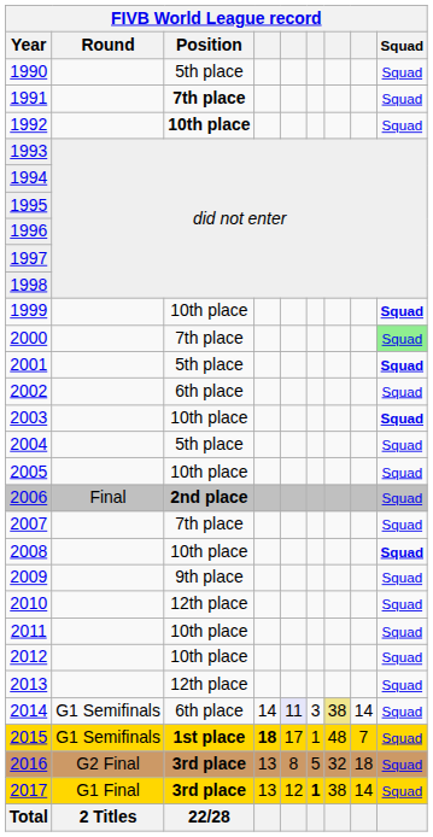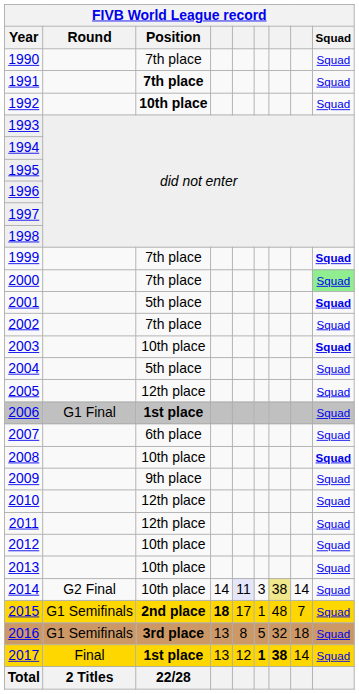 <table class="wikitable" style="text-align:center">
 <tr>
 <th colspan=9><a href='#'>FIVB World League record</a></th>
 </tr>
 <tr>
 <th>Year</th>
 <th>Round</th>
 <th>Position</th>
 <th></th>
 <th></th>
 <th></th>
 <th></th>
 <th></th>
 <th><small>Squad</small></th>
 </tr>
 <tr>
 <td> <a href='#'>1990</a></td>
 <td></td>
-<td>5th place</td>
+<td>7th place</td>
 <td></td>
 <td></td>
 <td></td>
 <td></td>
 <td></td>
 <td><small><a href='#'>Squad</a></small></td>
 </tr>
 <tr>
 <td> <a href='#'>1991</a></td>
 <td></td>
 <td><strong>7th place</strong></td>
 <td></td>
 <td></td>
 <td></td>
 <td></td>
 <td></td>
 <td><small><a href='#'>Squad</a></small></td>
 </tr>
 <tr>
 <td> <a href='#'>1992</a></td>
 <td></td>
 <td><strong>10th place</strong></td>
 <td></td>
 <td></td>
 <td></td>
 <td></td>
 <td></td>
 <td><small><a href='#'>Squad</a></small></td>
 </tr>
 <tr bgcolor="efefef">
 <td> <a href='#'>1993</a></td>
 <td colspan=8 rowspan=6 align=center><em>did not enter</em></td>
 </tr>
 <tr bgcolor="efefef">
 <td> <a href='#'>1994</a></td>
 </tr>
 <tr bgcolor="efefef">
 <td> <a href='#'>1995</a></td>
 </tr>
 <tr bgcolor="efefef">
 <td> <a href='#'>1996</a></td>
 </tr>
 <tr bgcolor="efefef">
 <td> <a href='#'>1997</a></td>
 </tr>
 <tr bgcolor="efefef">
 <td> <a href='#'>1998</a></td>
 </tr>
 <tr>
 <td> <a href='#'>1999</a></td>
 <td></td>
-<td>10th place</td>
+<td>7th place</td>
 <td></td>
 <td></td>
 <td></td>
 <td></td>
 <td></td>
 <td><strong><small><a href='#'>Squad</a></small></strong></td>
 </tr>
 <tr>
 <td> <a href='#'>2000</a></td>
 <td></td>
 <td>7th place</td>
 <td></td>
 <td></td>
 <td></td>
 <td></td>
 <td></td>
 <td style="background: lightgreen;"><small><a href='#'>Squad</a></small></td>
 </tr>
 <tr>
 <td> <a href='#'>2001</a></td>
 <td></td>
 <td>5th place</td>
 <td></td>
 <td></td>
 <td></td>
 <td></td>
 <td></td>
 <td><strong><small><a href='#'>Squad</a></small></strong></td>
 </tr>
 <tr>
 <td> <a href='#'>2002</a></td>
 <td></td>
-<td>6th place</td>
+<td>7th place</td>
 <td></td>
 <td></td>
 <td></td>
 <td></td>
 <td></td>
 <td><small><a href='#'>Squad</a></small></td>
 </tr>
 <tr>
 <td> <a href='#'>2003</a></td>
 <td></td>
 <td>10th place</td>
 <td></td>
 <td></td>
 <td></td>
 <td></td>
 <td></td>
 <td><strong><small><a href='#'>Squad</a></small></strong></td>
 </tr>
 <tr>
 <td> <a href='#'>2004</a></td>
 <td></td>
 <td>5th place</td>
 <td></td>
 <td></td>
 <td></td>
 <td></td>
 <td></td>
 <td><small><a href='#'>Squad</a></small></td>
 </tr>
 <tr>
 <td> <a href='#'>2005</a></td>
 <td></td>
-<td>10th place</td>
+<td>12th place</td>
 <td></td>
 <td></td>
 <td></td>
 <td></td>
 <td></td>
 <td><small><a href='#'>Squad</a></small></td>
 </tr>
 <tr bgcolor=silver>
 <td> <a href='#'>2006</a></td>
-<td>Final</td>
-<td><strong>2nd place</strong></td>
+<td>G1 Final</td>
+<td><strong>1st place</strong></td>
 <td></td>
 <td></td>
 <td></td>
 <td></td>
 <td></td>
 <td><small><a href='#'>Squad</a></small></td>
 </tr>
 <tr>
 <td> <a href='#'>2007</a></td>
 <td></td>
-<td>7th place</td>
+<td>6th place</td>
 <td></td>
 <td></td>
 <td></td>
 <td></td>
 <td></td>
 <td><small><a href='#'>Squad</a></small></td>
 </tr>
 <tr>
 <td> <a href='#'>2008</a></td>
 <td></td>
 <td>10th place</td>
 <td></td>
 <td></td>
 <td></td>
 <td></td>
 <td></td>
 <td><strong><small><a href='#'>Squad</a></small></strong></td>
 </tr>
 <tr>
 <td> <a href='#'>2009</a></td>
 <td></td>
 <td>9th place</td>
 <td></td>
 <td></td>
 <td></td>
 <td></td>
 <td></td>
 <td><small><a href='#'>Squad</a></small></td>
 </tr>
 <tr>
 <td> <a href='#'>2010</a></td>
 <td></td>
 <td>12th place</td>
 <td></td>
 <td></td>
 <td></td>
 <td></td>
 <td></td>
 <td><small><a href='#'>Squad</a></small></td>
 </tr>
 <tr>
 <td> <a href='#'>2011</a></td>
 <td></td>
-<td>10th place</td>
+<td>12th place</td>
 <td></td>
 <td></td>
 <td></td>
 <td></td>
 <td></td>
 <td><small><a href='#'>Squad</a></small></td>
 </tr>
 <tr>
 <td> <a href='#'>2012</a></td>
 <td></td>
 <td>10th place</td>
 <td></td>
 <td></td>
 <td></td>
 <td></td>
 <td></td>
 <td><small><a href='#'>Squad</a></small></td>
 </tr>
 <tr>
 <td> <a href='#'>2013</a></td>
 <td></td>
-<td>12th place</td>
+<td>10th place</td>
 <td></td>
 <td></td>
 <td></td>
 <td></td>
 <td></td>
 <td><small><a href='#'>Squad</a></small></td>
 </tr>
 <tr>
 <td> <a href='#'>2014</a></td>
-<td>G1 Semifinals</td>
-<td>6th place</td>
+<td>G2 Final</td>
+<td>10th place</td>
 <td>14</td>
 <td style="background: lavender;">11</td>
 <td>3</td>
 <td style="background: khaki;">38</td>
 <td>14</td>
 <td><small><a href='#'>Squad</a></small></td>
 </tr>
 <tr bgcolor=gold>
 <td> <a href='#'>2015</a></td>
 <td>G1 Semifinals</td>
-<td><strong>1st place</strong></td>
+<td><strong>2nd place</strong></td>
 <td><strong>18</strong></td>
 <td>17</td>
 <td>1</td>
 <td>48</td>
 <td>7</td>
 <td><small><a href='#'>Squad</a></small></td>
 </tr>
 <tr bgcolor=cc9966>
 <td> <a href='#'>2016</a></td>
-<td>G2 Final</td>
+<td>G1 Semifinals</td>
 <td><strong>3rd place</strong></td>
 <td>13</td>
 <td>8</td>
 <td>5</td>
 <td>32</td>
 <td>18</td>
 <td><small><a href='#'>Squad</a></small></td>
 </tr>
 <tr bgcolor=gold>
 <td> <a href='#'>2017</a></td>
-<td>G1 Final</td>
-<td><strong>3rd place</strong></td>
+<td>Final</td>
+<td><strong>1st place</strong></td>
 <td>13</td>
 <td>12</td>
 <td><strong>1</strong></td>
-<td>38</td>
+<td><strong>38</strong></td>
 <td>14</td>
 <td><small><a href='#'>Squad</a></small></td>
 </tr>
 <tr>
 <th>Total</th>
 <th>2 Titles</th>
 <th>22/28</th>
 <th></th>
 <th></th>
 <th></th>
 <th></th>
 <th></th>
 <th></th>
 </tr>
 </table>
